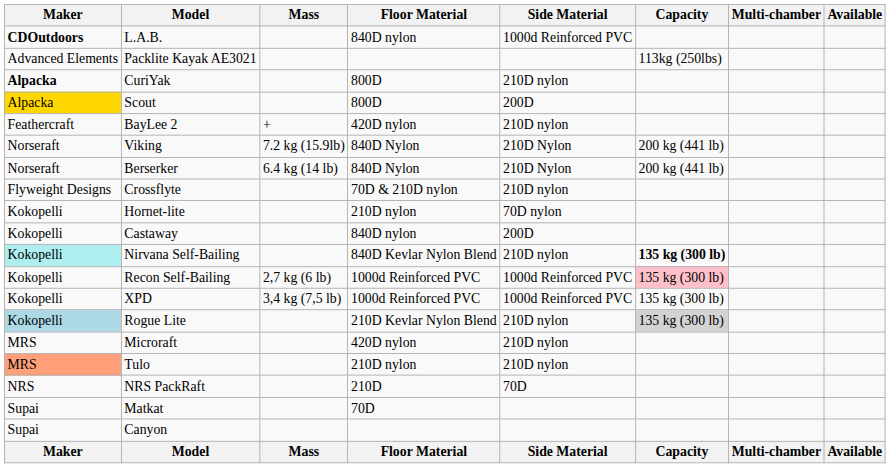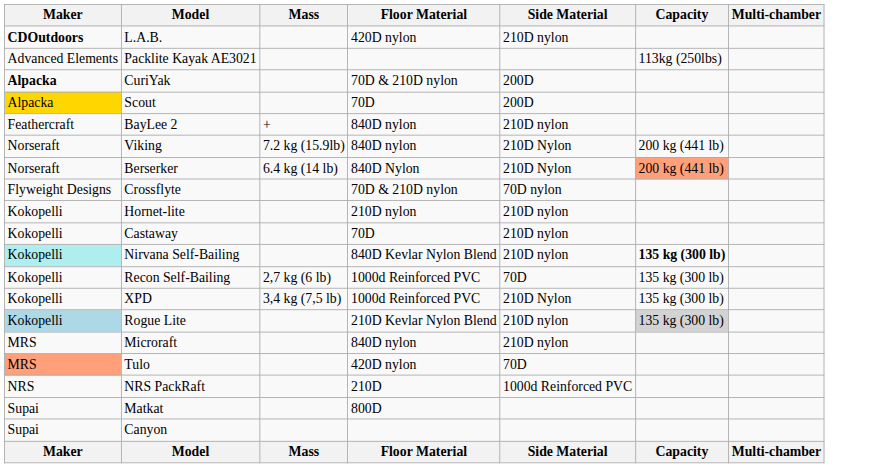 <table class="wikitable sortable">
 <tr --->
 <th>Maker</th>
 <th>Model</th>
 <th>Mass</th>
 <th>Floor Material</th>
 <th>Side Material</th>
 <th>Capacity</th>
 <th>Multi-chamber</th>
-<th>Available</th>
 </tr>
 <tr --->
 <td><strong>CDOutdoors</strong></td>
 <td>L.A.B.</td>
 <td></td>
-<td>840D nylon</td>
-<td>1000d Reinforced PVC</td>
-<td></td>
+<td>420D nylon</td>
+<td>210D nylon</td>
 <td></td>
 <td></td>
 </tr>
 <tr --->
 <td>Advanced Elements</td>
 <td>Packlite Kayak AE3021</td>
 <td></td>
 <td></td>
 <td></td>
 <td>113kg (250lbs)</td>
 <td></td>
-<td></td>
 </tr>
 <tr --->
 <td><strong>Alpacka</strong></td>
 <td>CuriYak</td>
 <td></td>
-<td>800D</td>
-<td>210D nylon</td>
-<td></td>
+<td>70D & 210D nylon</td>
+<td>200D</td>
 <td></td>
 <td></td>
 </tr>
 <tr --->
 <td style="background: gold;">Alpacka</td>
 <td>Scout</td>
 <td></td>
-<td>800D</td>
+<td>70D</td>
 <td>200D</td>
-<td></td>
 <td></td>
 <td></td>
 </tr>
 <tr --->
 <td>Feathercraft</td>
 <td>BayLee 2</td>
 <td>+</td>
-<td>420D nylon</td>
+<td>840D nylon</td>
 <td>210D nylon</td>
-<td></td>
 <td></td>
 <td></td>
 </tr>
 <tr>
 <td>Norseraft</td>
 <td>Viking</td>
 <td>7.2 kg (15.9lb)</td>
-<td>840D Nylon</td>
+<td>840D nylon</td>
 <td>210D Nylon</td>
 <td>200 kg (441 lb)</td>
-<td></td>
 <td></td>
 </tr>
 <tr>
 <td>Norseraft</td>
 <td>Berserker</td>
 <td>6.4 kg (14 lb)</td>
 <td>840D Nylon</td>
 <td>210D Nylon</td>
-<td>200 kg (441 lb)</td>
-<td></td>
+<td style="background: lightsalmon;">200 kg (441 lb)</td>
 <td></td>
 </tr>
 <tr --->
 <td>Flyweight Designs</td>
 <td>Crossflyte</td>
 <td></td>
 <td>70D & 210D nylon</td>
-<td>210D nylon</td>
-<td></td>
+<td>70D nylon</td>
 <td></td>
 <td></td>
 </tr>
 <tr --->
 <td>Kokopelli</td>
 <td>Hornet-lite</td>
 <td></td>
 <td>210D nylon</td>
-<td>70D nylon</td>
-<td></td>
+<td>210D nylon</td>
 <td></td>
 <td></td>
 </tr>
 <tr --->
 <td>Kokopelli</td>
 <td>Castaway</td>
 <td></td>
-<td>840D nylon</td>
-<td>200D</td>
-<td></td>
+<td>70D</td>
+<td>210D nylon</td>
 <td></td>
 <td></td>
 </tr>
 <tr>
 <td style="background: paleturquoise;">Kokopelli</td>
 <td>Nirvana Self-Bailing</td>
 <td></td>
 <td>840D Kevlar Nylon Blend</td>
 <td>210D nylon</td>
 <td><strong>135 kg (300 lb)</strong></td>
 <td></td>
-<td></td>
 </tr>
 <tr>
 <td>Kokopelli</td>
 <td>Recon Self-Bailing</td>
 <td>2,7 kg (6 lb)</td>
 <td>1000d Reinforced PVC</td>
-<td>1000d Reinforced PVC</td>
-<td style="background: pink;">135 kg (300 lb)</td>
-<td></td>
+<td>70D</td>
+<td>135 kg (300 lb)</td>
 <td></td>
 </tr>
 <tr>
 <td>Kokopelli</td>
 <td>XPD</td>
 <td>3,4 kg (7,5 lb)</td>
 <td>1000d Reinforced PVC</td>
-<td>1000d Reinforced PVC</td>
+<td>210D Nylon</td>
 <td>135 kg (300 lb)</td>
-<td></td>
 <td></td>
 </tr>
 <tr>
 <td style="background: lightblue;">Kokopelli</td>
 <td>Rogue Lite</td>
 <td></td>
 <td>210D Kevlar Nylon Blend</td>
 <td>210D nylon</td>
 <td style="background: lightgrey;">135 kg (300 lb)</td>
 <td></td>
-<td></td>
 </tr>
 <tr --->
 <td>MRS</td>
 <td>Microraft</td>
 <td></td>
-<td>420D nylon</td>
+<td>840D nylon</td>
 <td>210D nylon</td>
-<td></td>
 <td></td>
 <td></td>
 </tr>
 <tr --->
 <td style="background: lightsalmon;">MRS</td>
 <td>Tulo</td>
 <td></td>
-<td>210D nylon</td>
-<td>210D nylon</td>
-<td></td>
+<td>420D nylon</td>
+<td>70D</td>
 <td></td>
 <td></td>
 </tr>
 <tr --->
 <td>NRS</td>
 <td>NRS PackRaft</td>
 <td></td>
 <td>210D</td>
-<td>70D</td>
-<td></td>
+<td>1000d Reinforced PVC</td>
 <td></td>
 <td></td>
 </tr>
 <tr --->
 <td>Supai</td>
 <td>Matkat</td>
 <td></td>
-<td>70D</td>
-<td></td>
+<td>800D</td>
 <td></td>
 <td></td>
 <td></td>
 </tr>
 <tr --->
 <td>Supai</td>
 <td>Canyon</td>
-<td></td>
 <td></td>
 <td></td>
 <td></td>
 <td></td>
 <td></td>
 </tr>
 <tr --->
 <th>Maker</th>
 <th>Model</th>
 <th>Mass</th>
 <th>Floor Material</th>
 <th>Side Material</th>
 <th>Capacity</th>
 <th>Multi-chamber</th>
-<th>Available</th>
 </tr>
 </table>
